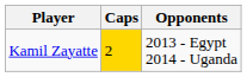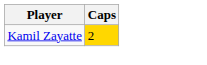 <table class="wikitable">
 <tr>
 <th>Player</th>
 <th>Caps</th>
-<th>Opponents</th>
 </tr>
 <tr>
 <td><a href='#'>Kamil Zayatte</a></td>
 <td style="background: gold;">2</td>
-<td>2013 - Egypt<br>2014 - Uganda</td>
 </tr>
 </table>
